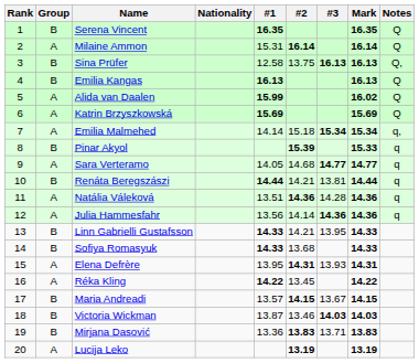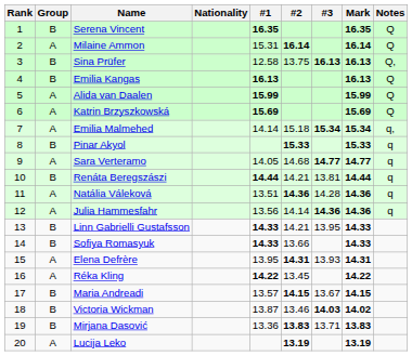 <table class="wikitable sortable" style="text-align:center">
 <tr>
 <th>Rank</th>
 <th>Group</th>
 <th>Name</th>
 <th>Nationality</th>
 <th>#1</th>
 <th>#2</th>
 <th>#3</th>
 <th>Mark</th>
 <th>Notes</th>
 </tr>
 <tr bgcolor=ccffcc>
 <td>1</td>
 <td>B</td>
 <td align=left><a href='#'>Serena Vincent</a></td>
 <td align=left></td>
 <td><strong>16.35</strong></td>
 <td></td>
 <td></td>
 <td><strong>16.35</strong></td>
 <td>Q</td>
 </tr>
 <tr bgcolor=ccffcc>
 <td>2</td>
 <td>A</td>
 <td align=left><a href='#'>Milaine Ammon</a></td>
 <td align=left></td>
 <td>15.31</td>
 <td><strong>16.14</strong></td>
 <td></td>
 <td><strong>16.14</strong></td>
 <td>Q</td>
 </tr>
 <tr bgcolor=ccffcc>
 <td>3</td>
 <td>B</td>
 <td align=left><a href='#'>Sina Prüfer</a></td>
 <td align=left></td>
 <td>12.58</td>
 <td>13.75</td>
 <td><strong>16.13</strong></td>
 <td><strong>16.13</strong></td>
 <td>Q, </td>
 </tr>
 <tr bgcolor=ccffcc>
 <td>4</td>
 <td>B</td>
 <td align=left><a href='#'>Emilia Kangas</a></td>
 <td align=left></td>
 <td><strong>16.13</strong></td>
 <td></td>
 <td></td>
 <td><strong>16.13</strong></td>
 <td>Q</td>
 </tr>
 <tr bgcolor=ccffcc>
 <td>5</td>
 <td>A</td>
 <td align=left><a href='#'>Alida van Daalen</a></td>
 <td align=left></td>
 <td><strong>15.99</strong></td>
 <td></td>
 <td></td>
-<td><strong>16.02</strong></td>
+<td><strong>15.99</strong></td>
 <td>Q</td>
 </tr>
 <tr bgcolor=ccffcc>
 <td>6</td>
 <td>A</td>
 <td align=left><a href='#'>Katrin Brzyszkowská</a></td>
 <td align=left></td>
 <td><strong>15.69</strong></td>
 <td></td>
 <td></td>
 <td><strong>15.69</strong></td>
 <td>Q</td>
 </tr>
 <tr bgcolor=ddffdd>
 <td>7</td>
 <td>A</td>
 <td align=left><a href='#'>Emilia Malmehed</a></td>
 <td align=left></td>
 <td>14.14</td>
 <td>15.18</td>
 <td><strong>15.34</strong></td>
 <td><strong>15.34</strong></td>
 <td>q, </td>
 </tr>
 <tr bgcolor=ddffdd>
 <td>8</td>
 <td>B</td>
 <td align=left><a href='#'>Pinar Akyol</a></td>
 <td align=left></td>
 <td></td>
-<td><strong>15.39</strong></td>
+<td><strong>15.33</strong></td>
 <td></td>
 <td><strong>15.33</strong></td>
 <td>q</td>
 </tr>
 <tr bgcolor=ddffdd>
 <td>9</td>
 <td>A</td>
 <td align=left><a href='#'>Sara Verteramo</a></td>
 <td align=left></td>
 <td>14.05</td>
 <td>14.68</td>
 <td><strong>14.77</strong></td>
 <td><strong>14.77</strong></td>
 <td>q</td>
 </tr>
 <tr bgcolor=ddffdd>
 <td>10</td>
 <td>B</td>
 <td align=left><a href='#'>Renáta Beregszászi</a></td>
 <td align=left></td>
 <td><strong>14.44</strong></td>
 <td>14.21</td>
 <td>13.81</td>
 <td><strong>14.44</strong></td>
 <td>q</td>
 </tr>
 <tr bgcolor=ddffdd>
 <td>11</td>
 <td>A</td>
 <td align=left><a href='#'>Natália Váleková</a></td>
 <td align=left></td>
 <td>13.51</td>
 <td><strong>14.36</strong></td>
 <td>14.28</td>
 <td><strong>14.36</strong></td>
 <td>q</td>
 </tr>
 <tr bgcolor=ddffdd>
 <td>12</td>
 <td>A</td>
 <td align=left><a href='#'>Julia Hammesfahr</a></td>
 <td align=left></td>
 <td>13.56</td>
 <td>14.14</td>
 <td><strong>14.36</strong></td>
 <td><strong>14.36</strong></td>
 <td>q</td>
 </tr>
 <tr>
 <td>13</td>
 <td>B</td>
 <td align=left><a href='#'>Linn Gabrielli Gustafsson</a></td>
 <td align=left></td>
 <td><strong>14.33</strong></td>
 <td>14.21</td>
 <td>13.95</td>
 <td><strong>14.33</strong></td>
 <td></td>
 </tr>
 <tr>
 <td>14</td>
 <td>B</td>
 <td align=left><a href='#'>Sofiya Romasyuk</a></td>
 <td align=left></td>
 <td><strong>14.33</strong></td>
-<td>13.68</td>
+<td>13.66</td>
 <td></td>
 <td><strong>14.33</strong></td>
 <td></td>
 </tr>
 <tr>
 <td>15</td>
 <td>A</td>
 <td align=left><a href='#'>Elena Defrère</a></td>
 <td align=left></td>
 <td>13.95</td>
 <td><strong>14.31</strong></td>
 <td>13.93</td>
 <td><strong>14.31</strong></td>
 <td></td>
 </tr>
 <tr>
 <td>16</td>
 <td>A</td>
 <td align=left><a href='#'>Réka Kling</a></td>
 <td align=left></td>
 <td><strong>14.22</strong></td>
 <td>13.45</td>
 <td></td>
 <td><strong>14.22</strong></td>
 <td></td>
 </tr>
 <tr>
 <td>17</td>
 <td>B</td>
 <td align=left><a href='#'>Maria Andreadi</a></td>
 <td align=left></td>
 <td>13.57</td>
 <td><strong>14.15</strong></td>
 <td>13.67</td>
 <td><strong>14.15</strong></td>
 <td></td>
 </tr>
 <tr>
 <td>18</td>
 <td>B</td>
 <td align=left><a href='#'>Victoria Wickman</a></td>
 <td align=left></td>
 <td>13.87</td>
 <td>13.46</td>
 <td><strong>14.03</strong></td>
-<td><strong>14.03</strong></td>
+<td><strong>14.02</strong></td>
 <td></td>
 </tr>
 <tr>
 <td>19</td>
 <td>B</td>
 <td align=left><a href='#'>Mirjana Dasović</a></td>
 <td align=left></td>
 <td>13.36</td>
 <td><strong>13.83</strong></td>
 <td>13.71</td>
 <td><strong>13.83</strong></td>
 <td></td>
 </tr>
 <tr>
 <td>20</td>
 <td>A</td>
 <td align=left><a href='#'>Lucija Leko</a></td>
 <td align=left></td>
 <td></td>
 <td><strong>13.19</strong></td>
 <td></td>
 <td><strong>13.19</strong></td>
 <td></td>
 </tr>
 </table>
